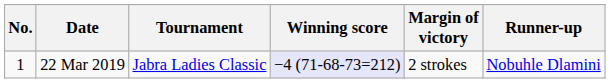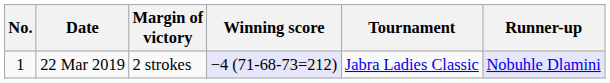 <table class="wikitable" style="font-size:95%;">
 <tr>
 <th>No.</th>
 <th>Date</th>
+<th>Margin of<br>victory</th>
+<th>Winning score</th>
 <th>Tournament</th>
-<th>Winning score</th>
-<th>Margin of<br>victory</th>
 <th>Runner-up</th>
 </tr>
 <tr>
 <td align=center>1</td>
 <td align=right>22 Mar 2019</td>
+<td>2 strokes</td>
+<td style="background: lavender;">−4 (71-68-73=212)</td>
 <td><a href='#'>Jabra Ladies Classic</a></td>
-<td style="background: lavender;">−4 (71-68-73=212)</td>
-<td>2 strokes</td>
-<td> <a href='#'>Nobuhle Dlamini</a></td>
+<td style="background: lavender;"> <a href='#'>Nobuhle Dlamini</a></td>
 </tr>
 </table>
